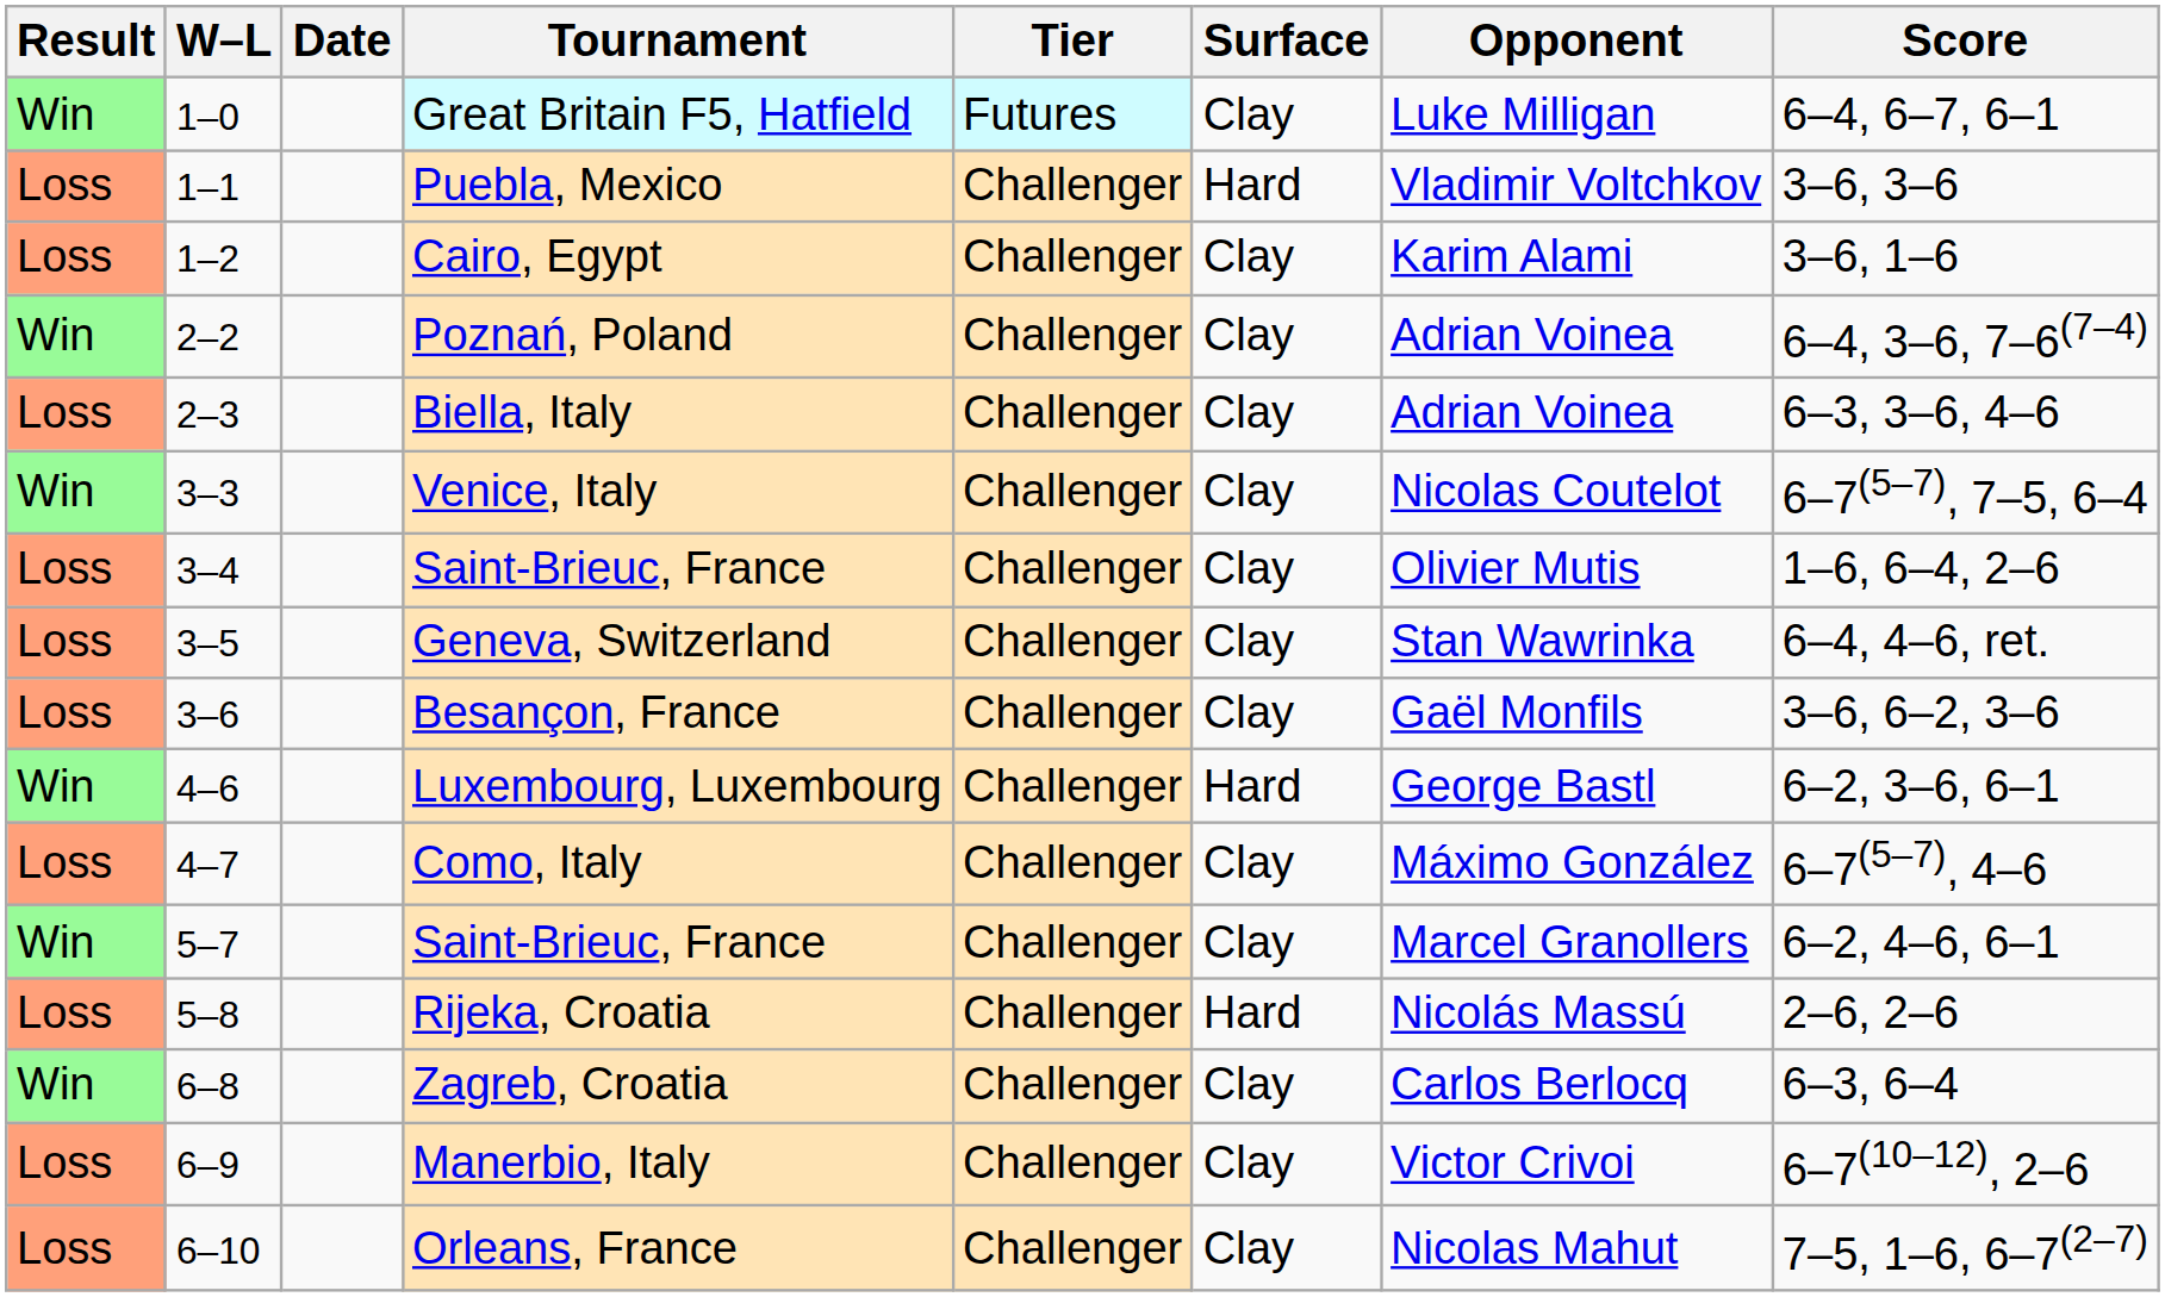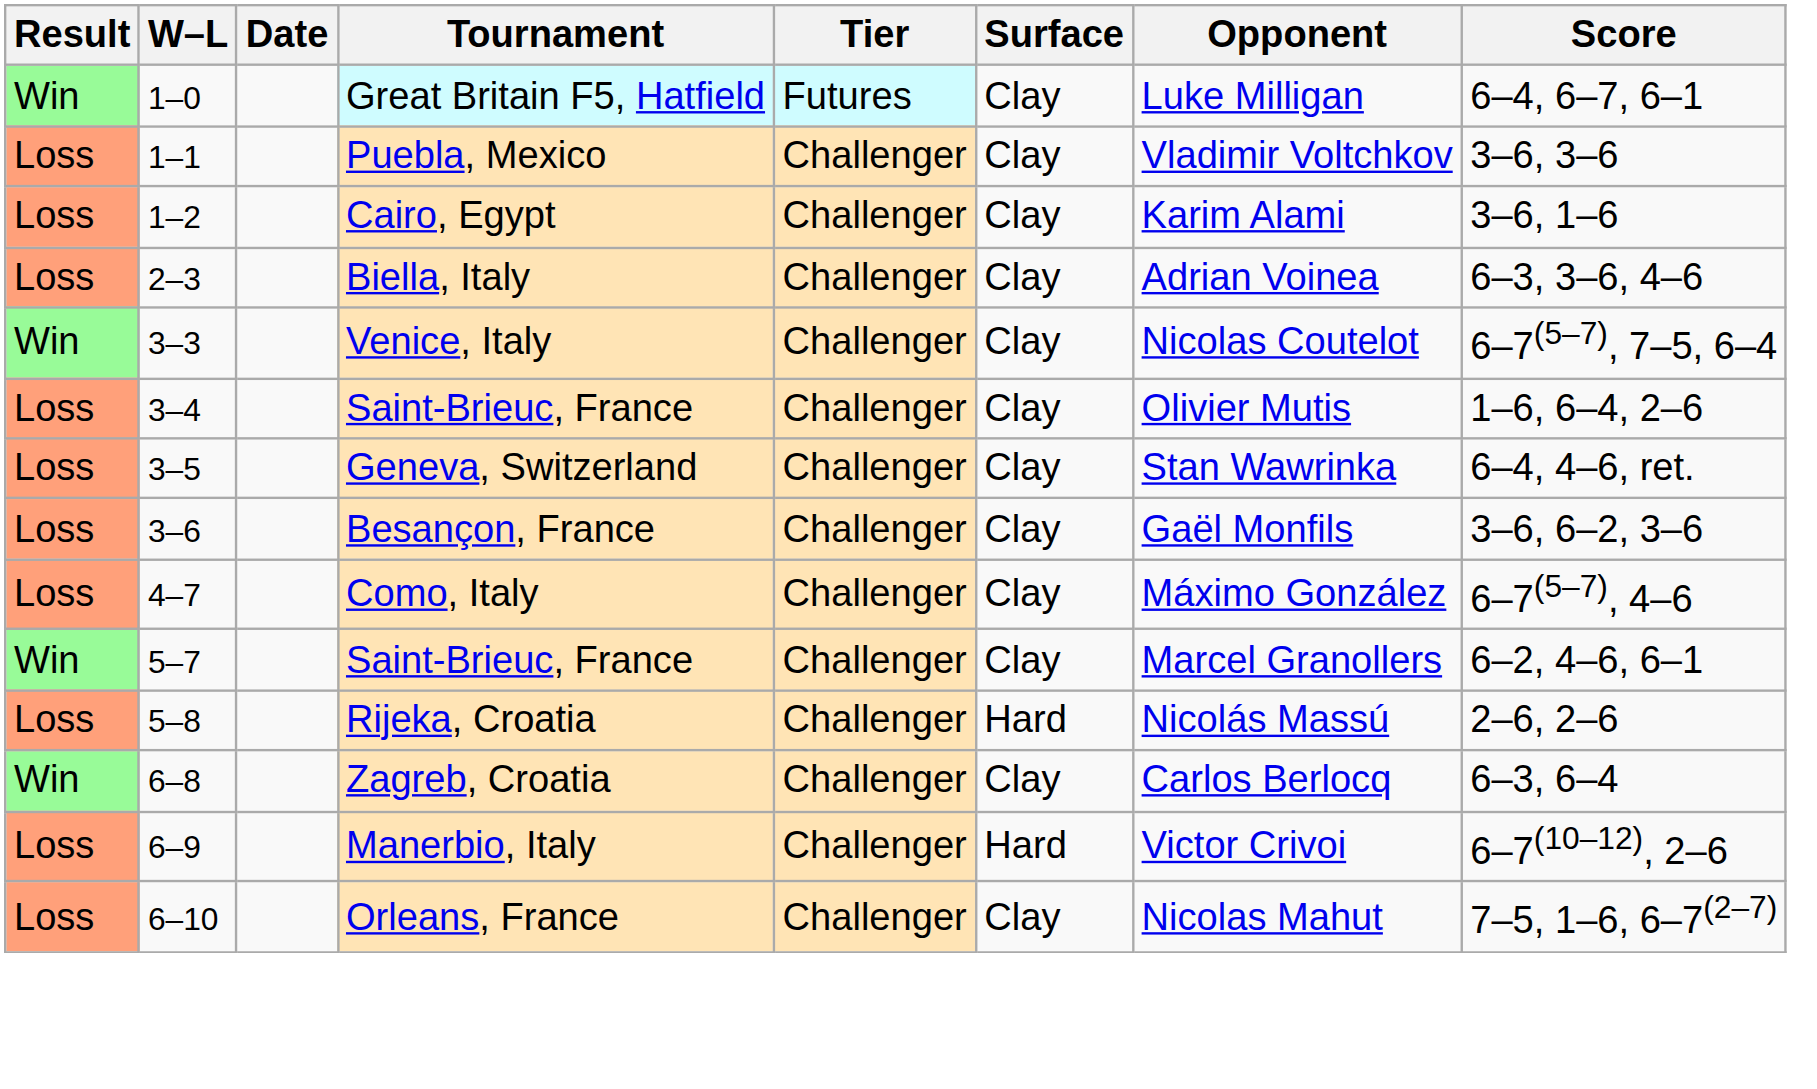 <table class="sortable wikitable">
 <tr>
 <th>Result</th>
 <th class="unsortable">W–L</th>
 <th>Date</th>
 <th>Tournament</th>
 <th>Tier</th>
 <th>Surface</th>
 <th>Opponent</th>
 <th class="unsortable">Score</th>
 </tr>
 <tr>
 <td bgcolor=98FB98>Win</td>
 <td><small>1–0</small></td>
 <td></td>
 <td style="background:#cffcff;">Great Britain F5, <a href='#'>Hatfield</a></td>
 <td style="background:#cffcff;">Futures</td>
 <td>Clay</td>
 <td> <a href='#'>Luke Milligan</a></td>
 <td>6–4, 6–7, 6–1</td>
 </tr>
 <tr>
 <td bgcolor=FFA07A>Loss</td>
 <td><small>1–1</small></td>
 <td></td>
 <td style="background:moccasin;"><a href='#'>Puebla</a>, Mexico</td>
 <td style="background:moccasin;">Challenger</td>
-<td>Hard</td>
+<td>Clay</td>
 <td> <a href='#'>Vladimir Voltchkov</a></td>
 <td>3–6, 3–6</td>
 </tr>
 <tr>
 <td bgcolor=FFA07A>Loss</td>
 <td><small>1–2</small></td>
 <td></td>
 <td style="background:moccasin;"><a href='#'>Cairo</a>, Egypt</td>
 <td style="background:moccasin;">Challenger</td>
 <td>Clay</td>
 <td> <a href='#'>Karim Alami</a></td>
 <td>3–6, 1–6</td>
-</tr>
-<tr>
-<td bgcolor=98FB98>Win</td>
-<td><small>2–2</small></td>
-<td></td>
-<td style="background:moccasin;"><a href='#'>Poznań</a>, Poland</td>
-<td style="background:moccasin;">Challenger</td>
-<td>Clay</td>
-<td> <a href='#'>Adrian Voinea</a></td>
-<td>6–4, 3–6, 7–6<sup>(7–4)</sup></td>
 </tr>
 <tr>
 <td bgcolor=FFA07A>Loss</td>
 <td><small>2–3</small></td>
 <td></td>
 <td style="background:moccasin;"><a href='#'>Biella</a>, Italy</td>
 <td style="background:moccasin;">Challenger</td>
 <td>Clay</td>
 <td> <a href='#'>Adrian Voinea</a></td>
 <td>6–3, 3–6, 4–6</td>
 </tr>
 <tr>
 <td bgcolor=98FB98>Win</td>
 <td><small>3–3</small></td>
 <td></td>
 <td style="background:moccasin;"><a href='#'>Venice</a>, Italy</td>
 <td style="background:moccasin;">Challenger</td>
 <td>Clay</td>
 <td> <a href='#'>Nicolas Coutelot</a></td>
 <td>6–7<sup>(5–7)</sup>, 7–5, 6–4</td>
 </tr>
 <tr>
 <td bgcolor=FFA07A>Loss</td>
 <td><small>3–4</small></td>
 <td></td>
 <td style="background:moccasin;"><a href='#'>Saint-Brieuc</a>, France</td>
 <td style="background:moccasin;">Challenger</td>
 <td>Clay</td>
 <td> <a href='#'>Olivier Mutis</a></td>
 <td>1–6, 6–4, 2–6</td>
 </tr>
 <tr>
 <td bgcolor=FFA07A>Loss</td>
 <td><small>3–5</small></td>
 <td></td>
 <td style="background:moccasin;"><a href='#'>Geneva</a>, Switzerland</td>
 <td style="background:moccasin;">Challenger</td>
 <td>Clay</td>
 <td> <a href='#'>Stan Wawrinka</a></td>
 <td>6–4, 4–6, ret.</td>
 </tr>
 <tr>
 <td bgcolor=FFA07A>Loss</td>
 <td><small>3–6</small></td>
 <td></td>
 <td style="background:moccasin;"><a href='#'>Besançon</a>, France</td>
 <td style="background:moccasin;">Challenger</td>
 <td>Clay</td>
 <td> <a href='#'>Gaël Monfils</a></td>
 <td>3–6, 6–2, 3–6</td>
 </tr>
 <tr>
-<td bgcolor=98FB98>Win</td>
-<td><small>4–6</small></td>
-<td></td>
-<td style="background:moccasin;"><a href='#'>Luxembourg</a>, Luxembourg</td>
-<td style="background:moccasin;">Challenger</td>
-<td>Hard</td>
-<td> <a href='#'>George Bastl</a></td>
-<td>6–2, 3–6, 6–1</td>
-</tr>
-<tr>
 <td bgcolor=FFA07A>Loss</td>
 <td><small>4–7</small></td>
 <td></td>
 <td style="background:moccasin;"><a href='#'>Como</a>, Italy</td>
 <td style="background:moccasin;">Challenger</td>
 <td>Clay</td>
 <td> <a href='#'>Máximo González</a></td>
 <td>6–7<sup>(5–7)</sup>, 4–6</td>
 </tr>
 <tr>
 <td bgcolor=98FB98>Win</td>
 <td><small>5–7</small></td>
 <td></td>
 <td style="background:moccasin;"><a href='#'>Saint-Brieuc</a>, France</td>
 <td style="background:moccasin;">Challenger</td>
 <td>Clay</td>
 <td> <a href='#'>Marcel Granollers</a></td>
 <td>6–2, 4–6, 6–1</td>
 </tr>
 <tr>
 <td bgcolor=FFA07A>Loss</td>
 <td><small>5–8</small></td>
 <td></td>
 <td style="background:moccasin;"><a href='#'>Rijeka</a>, Croatia</td>
 <td style="background:moccasin;">Challenger</td>
 <td>Hard</td>
 <td> <a href='#'>Nicolás Massú</a></td>
 <td>2–6, 2–6</td>
 </tr>
 <tr>
 <td bgcolor=98FB98>Win</td>
 <td><small>6–8</small></td>
 <td></td>
 <td style="background:moccasin;"><a href='#'>Zagreb</a>, Croatia</td>
 <td style="background:moccasin;">Challenger</td>
 <td>Clay</td>
 <td> <a href='#'>Carlos Berlocq</a></td>
 <td>6–3, 6–4</td>
 </tr>
 <tr>
 <td bgcolor=FFA07A>Loss</td>
 <td><small>6–9</small></td>
 <td></td>
 <td style="background:moccasin;"><a href='#'>Manerbio</a>, Italy</td>
 <td style="background:moccasin;">Challenger</td>
-<td>Clay</td>
+<td>Hard</td>
 <td> <a href='#'>Victor Crivoi</a></td>
 <td>6–7<sup>(10–12)</sup>, 2–6</td>
 </tr>
 <tr>
 <td bgcolor=FFA07A>Loss</td>
 <td><small>6–10</small></td>
 <td></td>
 <td style="background:moccasin;"><a href='#'>Orleans</a>, France</td>
 <td style="background:moccasin;">Challenger</td>
 <td>Clay</td>
 <td> <a href='#'>Nicolas Mahut</a></td>
 <td>7–5, 1–6, 6–7<sup>(2–7)</sup></td>
 </tr>
 </table>
